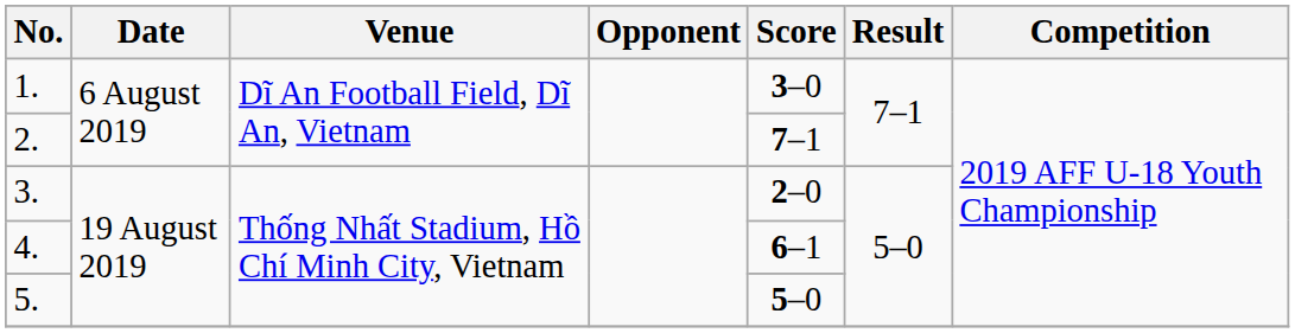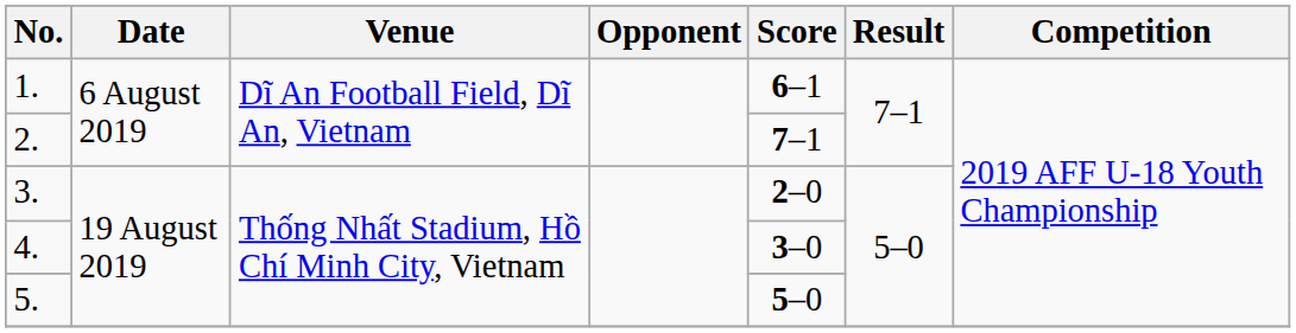 <table class="wikitable">
 <tr>
 <th>No.</th>
 <th>Date</th>
 <th>Venue</th>
 <th>Opponent</th>
 <th>Score</th>
 <th>Result</th>
 <th>Competition</th>
 </tr>
 <tr>
 <td>1.</td>
 <td rowspan=2>6 August 2019</td>
 <td rowspan=2><a href='#'>Dĩ An Football Field</a>, <a href='#'>Dĩ An</a>, <a href='#'>Vietnam</a></td>
 <td rowspan=2></td>
-<td align=center><strong>3</strong>–0</td>
+<td align=center><strong>6</strong>–1</td>
 <td rowspan=2 align=center>7–1</td>
 <td rowspan=5><a href='#'>2019 AFF U-18 Youth Championship</a></td>
 </tr>
 <tr>
 <td>2.</td>
 <td align=center><strong>7</strong>–1</td>
 </tr>
 <tr>
 <td>3.</td>
 <td rowspan=3>19 August 2019</td>
 <td rowspan=3><a href='#'>Thống Nhất Stadium</a>, <a href='#'>Hồ Chí Minh City</a>, Vietnam</td>
 <td rowspan=3></td>
 <td align=center><strong>2</strong>–0</td>
 <td rowspan=3 align=center>5–0</td>
 </tr>
 <tr>
 <td>4.</td>
-<td align=center><strong>6</strong>–1</td>
+<td align=center><strong>3</strong>–0</td>
 </tr>
 <tr>
 <td>5.</td>
 <td align=center><strong>5</strong>–0</td>
 </tr>
 <tr>
 </tr>
 </table>
